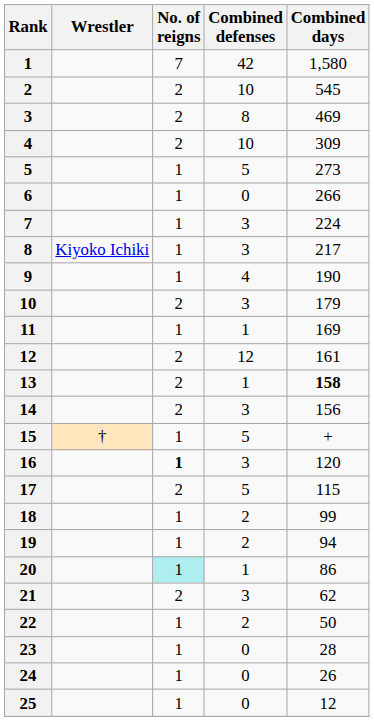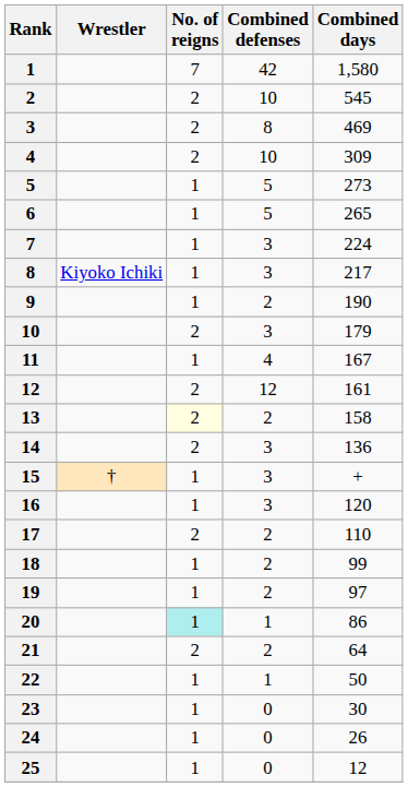 <table class="wikitable sortable" style="text-align:center">
 <tr>
 <th>Rank</th>
 <th>Wrestler</th>
 <th>No. of<br>reigns</th>
 <th>Combined<br>defenses</th>
 <th>Combined<br>days</th>
 </tr>
 <tr>
 <th>1</th>
 <td></td>
 <td>7</td>
 <td>42</td>
 <td>1,580</td>
 </tr>
 <tr>
 <th>2</th>
 <td></td>
 <td>2</td>
 <td>10</td>
 <td>545</td>
 </tr>
 <tr>
 <th>3</th>
 <td></td>
 <td>2</td>
 <td>8</td>
 <td>469</td>
 </tr>
 <tr>
 <th>4</th>
 <td></td>
 <td>2</td>
 <td>10</td>
 <td>309</td>
 </tr>
 <tr>
 <th>5</th>
 <td></td>
 <td>1</td>
 <td>5</td>
 <td>273</td>
 </tr>
 <tr>
 <th>6</th>
 <td></td>
 <td>1</td>
-<td>0</td>
-<td>266</td>
+<td>5</td>
+<td>265</td>
 </tr>
 <tr>
 <th>7</th>
 <td></td>
 <td>1</td>
 <td>3</td>
 <td>224</td>
 </tr>
 <tr>
 <th>8</th>
 <td><a href='#'>Kiyoko Ichiki</a></td>
 <td>1</td>
 <td>3</td>
 <td>217</td>
 </tr>
 <tr>
 <th>9</th>
 <td></td>
 <td>1</td>
-<td>4</td>
+<td>2</td>
 <td>190</td>
 </tr>
 <tr>
 <th>10</th>
 <td></td>
 <td>2</td>
 <td>3</td>
 <td>179</td>
 </tr>
 <tr>
 <th>11</th>
 <td></td>
 <td>1</td>
-<td>1</td>
-<td>169</td>
+<td>4</td>
+<td>167</td>
 </tr>
 <tr>
 <th>12</th>
 <td></td>
 <td>2</td>
 <td>12</td>
 <td>161</td>
 </tr>
 <tr>
 <th>13</th>
 <td></td>
+<td style="background: lightyellow;">2</td>
 <td>2</td>
-<td>1</td>
-<td><strong>158</strong></td>
+<td>158</td>
 </tr>
 <tr>
 <th>14</th>
 <td></td>
 <td>2</td>
 <td>3</td>
-<td>156</td>
+<td>136</td>
 </tr>
 <tr>
 <th>15</th>
 <td style="background-color:#FFE6BD"> †</td>
 <td>1</td>
-<td>5</td>
+<td>3</td>
 <td>+</td>
 </tr>
 <tr>
 <th>16</th>
 <td></td>
-<td><strong>1</strong></td>
+<td>1</td>
 <td>3</td>
 <td>120</td>
 </tr>
 <tr>
 <th>17</th>
 <td></td>
 <td>2</td>
-<td>5</td>
-<td>115</td>
+<td>2</td>
+<td>110</td>
 </tr>
 <tr>
 <th>18</th>
 <td></td>
 <td>1</td>
 <td>2</td>
 <td>99</td>
 </tr>
 <tr>
 <th>19</th>
 <td></td>
 <td>1</td>
 <td>2</td>
-<td>94</td>
+<td>97</td>
 </tr>
 <tr>
 <th>20</th>
 <td></td>
 <td style="background: paleturquoise;">1</td>
 <td>1</td>
 <td>86</td>
 </tr>
 <tr>
 <th>21</th>
 <td></td>
 <td>2</td>
-<td>3</td>
-<td>62</td>
+<td>2</td>
+<td>64</td>
 </tr>
 <tr>
 <th>22</th>
 <td></td>
 <td>1</td>
-<td>2</td>
+<td>1</td>
 <td>50</td>
 </tr>
 <tr>
 <th>23</th>
 <td></td>
 <td>1</td>
 <td>0</td>
-<td>28</td>
+<td>30</td>
 </tr>
 <tr>
 <th>24</th>
 <td></td>
 <td>1</td>
 <td>0</td>
 <td>26</td>
 </tr>
 <tr>
 <th>25</th>
 <td></td>
 <td>1</td>
 <td>0</td>
 <td>12</td>
 </tr>
 <tr>
 </tr>
 </table>
